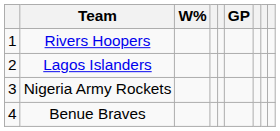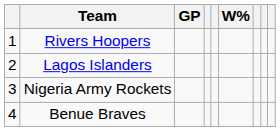 <table class="wikitable" style="text-align:center;">
 <tr>
 <th></th>
 <th>Team</th>
-<th>W%</th>
+<th>GP</th>
 <th></th>
 <th></th>
-<th>GP</th>
+<th>W%</th>
 <th></th>
 <th></th>
 <th></th>
 </tr>
 <tr>
 <td>1</td>
 <td><a href='#'>Rivers Hoopers</a></td>
 <td></td>
 <td></td>
 <td></td>
 <td></td>
 <td></td>
 <td></td>
 <td></td>
 </tr>
 <tr>
 <td>2</td>
 <td><a href='#'>Lagos Islanders</a></td>
 <td></td>
 <td></td>
 <td></td>
 <td></td>
 <td></td>
 <td></td>
 <td></td>
 </tr>
 <tr>
 <td>3</td>
 <td>Nigeria Army Rockets</td>
 <td></td>
 <td></td>
 <td></td>
 <td></td>
 <td></td>
 <td></td>
 <td></td>
 </tr>
 <tr>
 <td>4</td>
 <td>Benue Braves</td>
 <td></td>
 <td></td>
 <td></td>
 <td></td>
 <td></td>
 <td></td>
 <td></td>
 </tr>
 </table>
